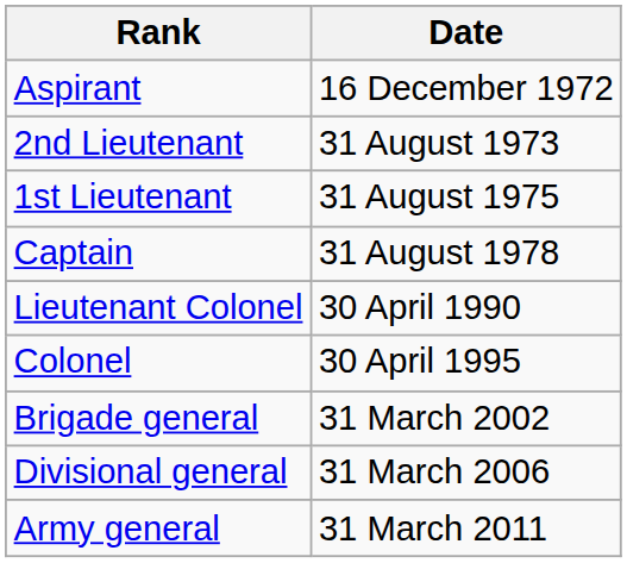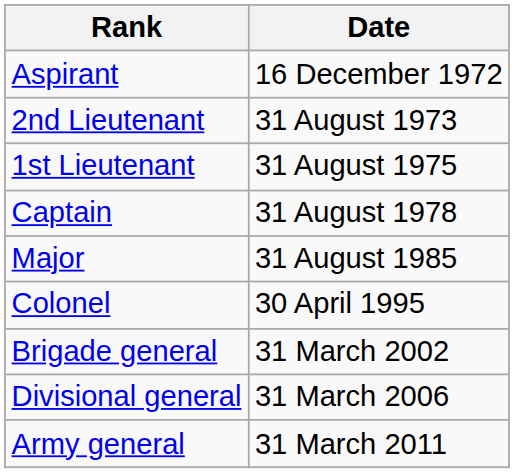 <table class="wikitable">
 <tr>
 <th>Rank</th>
 <th>Date</th>
 </tr>
 <tr>
 <td> <a href='#'>Aspirant</a></td>
 <td>16 December 1972</td>
 </tr>
 <tr>
 <td> <a href='#'>2nd Lieutenant</a></td>
 <td>31 August 1973</td>
 </tr>
 <tr>
 <td> <a href='#'>1st Lieutenant</a></td>
 <td>31 August 1975</td>
 </tr>
 <tr>
 <td> <a href='#'>Captain</a></td>
 <td>31 August 1978</td>
 </tr>
 <tr>
-<td> <a href='#'>Lieutenant Colonel</a></td>
-<td>30 April 1990</td>
+<td> <a href='#'>Major</a></td>
+<td>31 August 1985</td>
 </tr>
 <tr>
 <td> <a href='#'>Colonel</a></td>
 <td>30 April 1995</td>
 </tr>
 <tr>
 <td> <a href='#'>Brigade general</a></td>
 <td>31 March 2002</td>
 </tr>
 <tr>
 <td> <a href='#'>Divisional general</a></td>
 <td>31 March 2006</td>
 </tr>
 <tr>
 <td> <a href='#'>Army general</a></td>
 <td>31 March 2011</td>
 </tr>
 </table>
